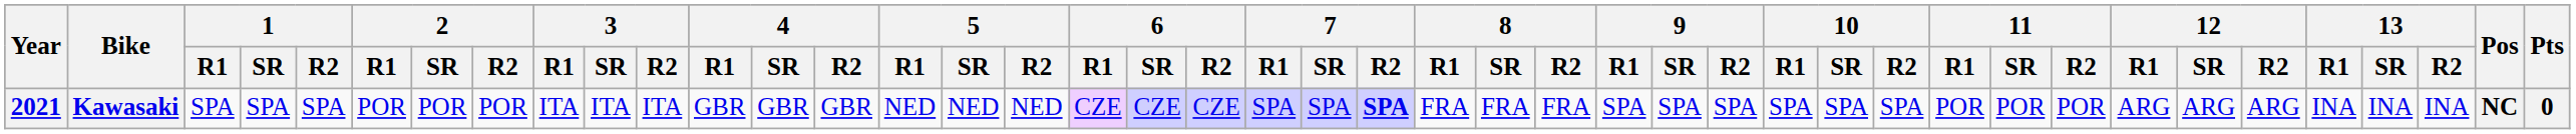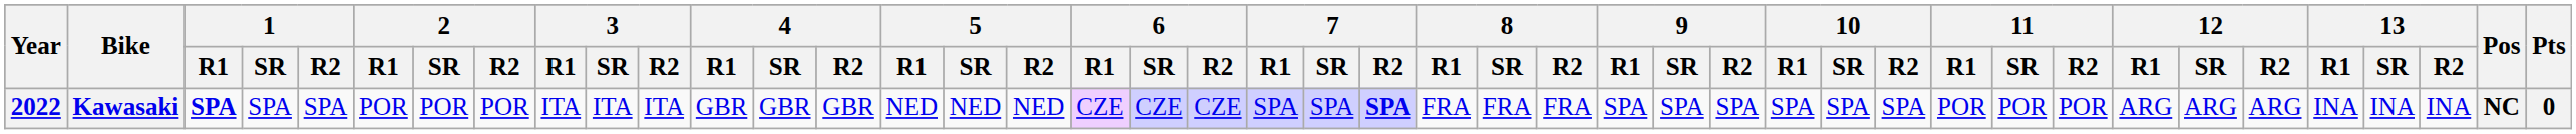 <table class="wikitable" style="text-align:center; font-size:90%">
 <tr>
 <th valign="middle" rowspan=2>Year</th>
 <th valign="middle" rowspan=2>Bike</th>
 <th colspan=3>1</th>
 <th colspan=3>2</th>
 <th colspan=3>3</th>
 <th colspan=3>4</th>
 <th colspan=3>5</th>
 <th colspan=3>6</th>
 <th colspan=3>7</th>
 <th colspan=3>8</th>
 <th colspan=3>9</th>
 <th colspan=3>10</th>
 <th colspan=3>11</th>
 <th colspan=3>12</th>
 <th colspan=3>13</th>
 <th rowspan=2>Pos</th>
 <th rowspan=2>Pts</th>
 </tr>
 <tr>
 <th>R1</th>
 <th>SR</th>
 <th>R2</th>
 <th>R1</th>
 <th>SR</th>
 <th>R2</th>
 <th>R1</th>
 <th>SR</th>
 <th>R2</th>
 <th>R1</th>
 <th>SR</th>
 <th>R2</th>
 <th>R1</th>
 <th>SR</th>
 <th>R2</th>
 <th>R1</th>
 <th>SR</th>
 <th>R2</th>
 <th>R1</th>
 <th>SR</th>
 <th>R2</th>
 <th>R1</th>
 <th>SR</th>
 <th>R2</th>
 <th>R1</th>
 <th>SR</th>
 <th>R2</th>
 <th>R1</th>
 <th>SR</th>
 <th>R2</th>
 <th>R1</th>
 <th>SR</th>
 <th>R2</th>
 <th>R1</th>
 <th>SR</th>
 <th>R2</th>
 <th>R1</th>
 <th>SR</th>
 <th>R2</th>
 </tr>
 <tr>
-<th><a href='#'>2021</a></th>
+<th><a href='#'>2022</a></th>
 <th><a href='#'>Kawasaki</a></th>
-<td style="background:#;"><a href='#'>SPA</a><br></td>
+<td style="background:#;"><strong><a href='#'>SPA</a><br></strong></td>
 <td style="background:#;"><a href='#'>SPA</a><br></td>
 <td style="background:#;"><a href='#'>SPA</a><br></td>
 <td style="background:#;"><a href='#'>POR</a><br></td>
 <td style="background:#;"><a href='#'>POR</a><br></td>
 <td style="background:#;"><a href='#'>POR</a><br></td>
 <td style="background:#;"><a href='#'>ITA</a><br></td>
 <td style="background:#;"><a href='#'>ITA</a><br></td>
 <td style="background:#;"><a href='#'>ITA</a><br></td>
 <td style="background:#;"><a href='#'>GBR</a><br></td>
 <td style="background:#;"><a href='#'>GBR</a><br></td>
 <td style="background:#;"><a href='#'>GBR</a><br></td>
 <td style="background:#;"><a href='#'>NED</a><br></td>
 <td style="background:#;"><a href='#'>NED</a><br></td>
 <td style="background:#;"><a href='#'>NED</a><br></td>
 <td style="background:#efcfff;"><a href='#'>CZE</a><br></td>
 <td style="background:#cfcfff;"><a href='#'>CZE</a><br></td>
 <td style="background:#cfcfff;"><a href='#'>CZE</a><br></td>
 <td style="background:#cfcfff;"><a href='#'>SPA</a><br></td>
 <td style="background:#cfcfff;"><a href='#'>SPA</a><br></td>
 <td style="background:#cfcfff;"><strong><a href='#'>SPA</a><br></strong></td>
 <td style="background:#;"><a href='#'>FRA</a><br></td>
 <td style="background:#;"><a href='#'>FRA</a><br></td>
 <td style="background:#;"><a href='#'>FRA</a><br></td>
 <td style="background:#;"><a href='#'>SPA</a><br></td>
 <td style="background:#;"><a href='#'>SPA</a><br></td>
 <td style="background:#;"><a href='#'>SPA</a><br></td>
 <td style="background:#;"><a href='#'>SPA</a><br></td>
 <td style="background:#;"><a href='#'>SPA</a><br></td>
 <td style="background:#;"><a href='#'>SPA</a><br></td>
 <td style="background:#;"><a href='#'>POR</a><br></td>
 <td style="background:#;"><a href='#'>POR</a><br></td>
 <td style="background:#;"><a href='#'>POR</a><br></td>
 <td style="background:#;"><a href='#'>ARG</a><br></td>
 <td style="background:#;"><a href='#'>ARG</a><br></td>
 <td style="background:#;"><a href='#'>ARG</a><br></td>
 <td style="background:#;"><a href='#'>INA</a><br></td>
 <td style="background:#;"><a href='#'>INA</a><br></td>
 <td style="background:#;"><a href='#'>INA</a><br></td>
 <th>NC</th>
 <th>0</th>
 </tr>
 </table>
